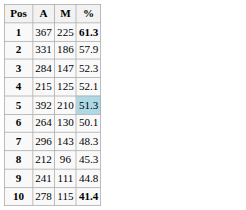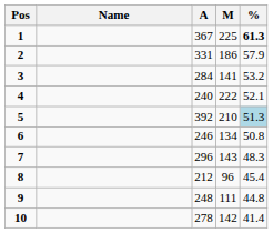 <table class="wikitable" style="text-align:center; font-size:90%;">
 <tr>
 <th width=30px>Pos</th>
+<th width=175px>Name</th>
 <th width=20px>A</th>
 <th width=20px>M</th>
 <th width=25px>%</th>
 </tr>
 <tr>
 <td><strong>1</strong></td>
+<td align=left><strong></strong></td>
 <td>367</td>
 <td>225</td>
 <td><strong>61.3</strong></td>
 </tr>
 <tr>
 <td><strong>2</strong></td>
+<td align=left></td>
 <td>331</td>
 <td>186</td>
 <td>57.9</td>
 </tr>
 <tr>
 <td><strong>3</strong></td>
+<td align=left></td>
 <td>284</td>
-<td>147</td>
-<td>52.3</td>
+<td>141</td>
+<td>53.2</td>
 </tr>
 <tr>
 <td><strong>4</strong></td>
-<td>215</td>
-<td>125</td>
+<td align=left></td>
+<td>240</td>
+<td>222</td>
 <td>52.1</td>
 </tr>
 <tr>
 <td><strong>5</strong></td>
+<td align=left></td>
 <td>392</td>
 <td>210</td>
 <td align=center style="background: lightblue;">51.3</td>
 </tr>
 <tr>
 <td><strong>6</strong></td>
-<td>264</td>
-<td>130</td>
-<td>50.1</td>
+<td align=left></td>
+<td>246</td>
+<td>134</td>
+<td>50.8</td>
 </tr>
 <tr>
 <td><strong>7</strong></td>
+<td align=left></td>
 <td>296</td>
 <td>143</td>
 <td>48.3</td>
 </tr>
 <tr>
 <td><strong>8</strong></td>
+<td align=left></td>
 <td>212</td>
 <td>96</td>
-<td>45.3</td>
+<td>45.4</td>
 </tr>
 <tr>
 <td><strong>9</strong></td>
-<td>241</td>
+<td align=left></td>
+<td>248</td>
 <td>111</td>
 <td>44.8</td>
 </tr>
 <tr>
 <td><strong>10</strong></td>
+<td align=left></td>
 <td>278</td>
-<td>115</td>
-<td><strong>41.4</strong></td>
+<td>142</td>
+<td>41.4</td>
 </tr>
 </table>
